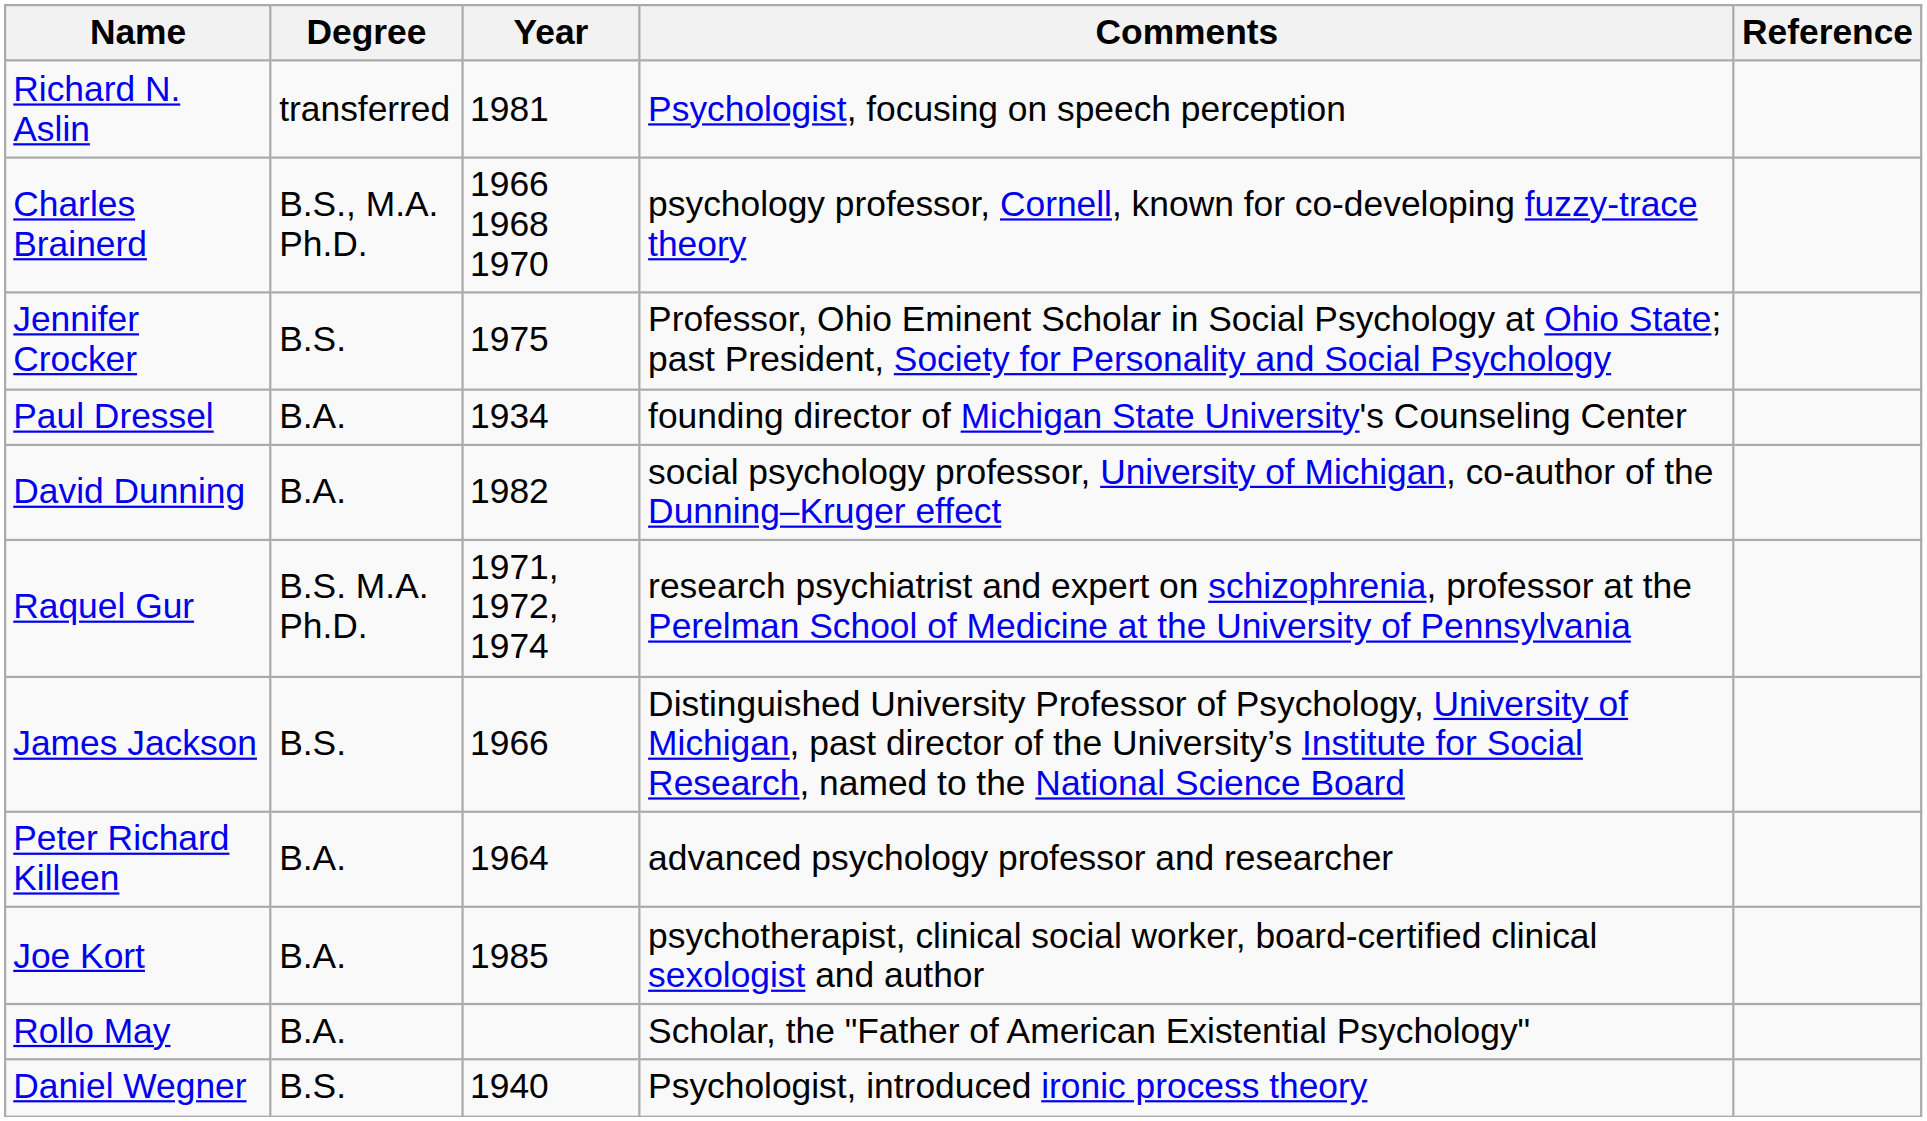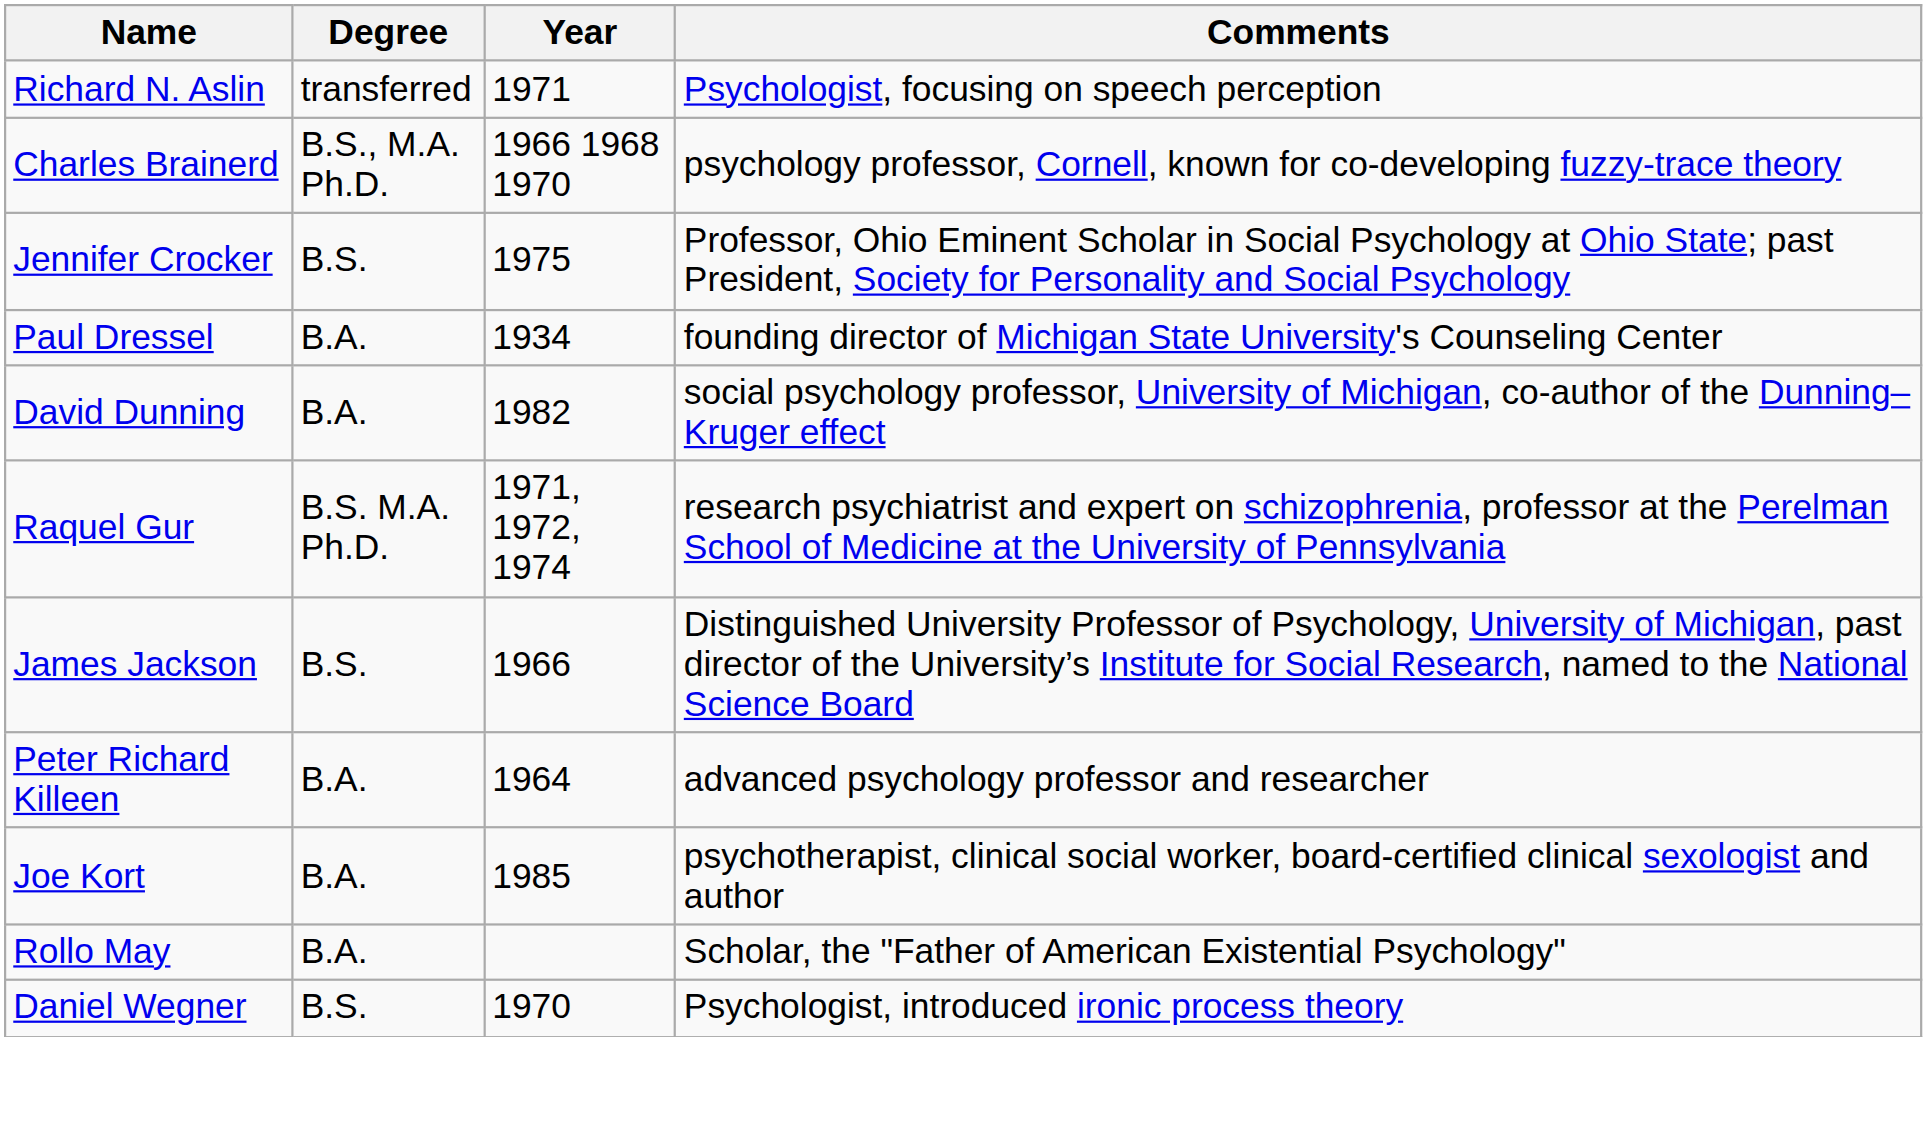 <table class="wikitable sortable">
 <tr>
 <th style="width:15%;">Name</th>
 <th style="width:10%;">Degree</th>
 <th style="width:10%;">Year</th>
 <th style="width:65%;">Comments</th>
-<th style="width:5%;">Reference</th>
 </tr>
 <tr>
 <td><a href='#'>Richard N. Aslin</a></td>
 <td>transferred</td>
-<td>1981</td>
+<td>1971</td>
 <td><a href='#'>Psychologist</a>, focusing on speech perception</td>
-<td></td>
 </tr>
 <tr>
 <td><a href='#'>Charles Brainerd</a></td>
 <td>B.S., M.A. Ph.D.</td>
 <td>1966 1968 1970</td>
 <td>psychology professor, <a href='#'>Cornell</a>, known for co-developing <a href='#'>fuzzy-trace theory</a></td>
-<td></td>
 </tr>
 <tr>
 <td><a href='#'>Jennifer Crocker</a></td>
 <td>B.S.</td>
 <td>1975</td>
 <td>Professor, Ohio Eminent Scholar in Social Psychology at <a href='#'>Ohio State</a>; past President, <a href='#'>Society for Personality and Social Psychology</a></td>
-<td></td>
 </tr>
 <tr>
 <td><a href='#'>Paul Dressel</a></td>
 <td>B.A.</td>
 <td>1934</td>
 <td>founding director of <a href='#'>Michigan State University</a>'s Counseling Center</td>
-<td></td>
 </tr>
 <tr>
 <td><a href='#'>David Dunning</a></td>
 <td>B.A.</td>
 <td>1982</td>
 <td>social psychology professor, <a href='#'>University of Michigan</a>, co-author of the <a href='#'>Dunning–Kruger effect</a></td>
-<td></td>
 </tr>
 <tr>
 <td><a href='#'>Raquel Gur</a></td>
 <td>B.S. M.A. Ph.D.</td>
 <td>1971, 1972, 1974</td>
 <td>research psychiatrist and expert on <a href='#'>schizophrenia</a>, professor at the <a href='#'>Perelman School of Medicine at the University of Pennsylvania</a></td>
-<td></td>
 </tr>
 <tr>
 <td><a href='#'>James Jackson</a></td>
 <td>B.S.</td>
 <td>1966</td>
 <td>Distinguished University Professor of Psychology, <a href='#'>University of Michigan</a>, past director of the University’s <a href='#'>Institute for Social Research</a>, named to the <a href='#'>National Science Board</a></td>
-<td></td>
 </tr>
 <tr>
 <td><a href='#'>Peter Richard Killeen</a></td>
 <td>B.A.</td>
 <td>1964</td>
 <td>advanced psychology professor and researcher</td>
-<td></td>
 </tr>
 <tr>
 <td><a href='#'>Joe Kort</a></td>
 <td>B.A.</td>
 <td>1985</td>
 <td>psychotherapist, clinical social worker, board-certified clinical <a href='#'>sexologist</a> and author</td>
-<td></td>
 </tr>
 <tr>
 <td><a href='#'>Rollo May</a></td>
 <td>B.A.</td>
 <td></td>
 <td>Scholar, the "Father of American Existential Psychology"</td>
-<td></td>
 </tr>
 <tr>
 <td><a href='#'>Daniel Wegner</a></td>
 <td>B.S.</td>
-<td>1940</td>
+<td>1970</td>
 <td>Psychologist, introduced <a href='#'>ironic process theory</a></td>
-<td></td>
 </tr>
 </table>
